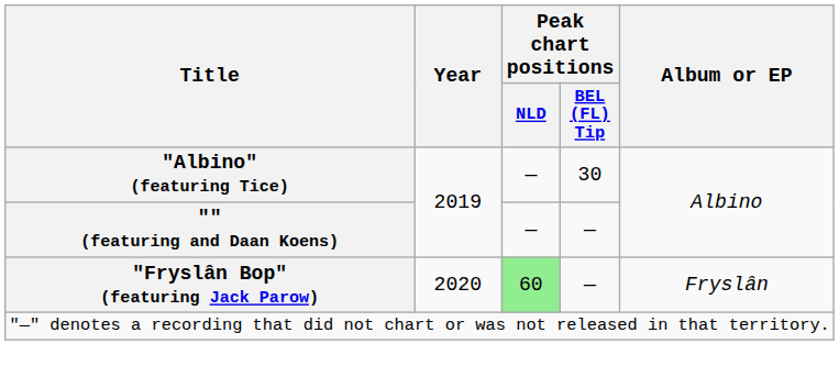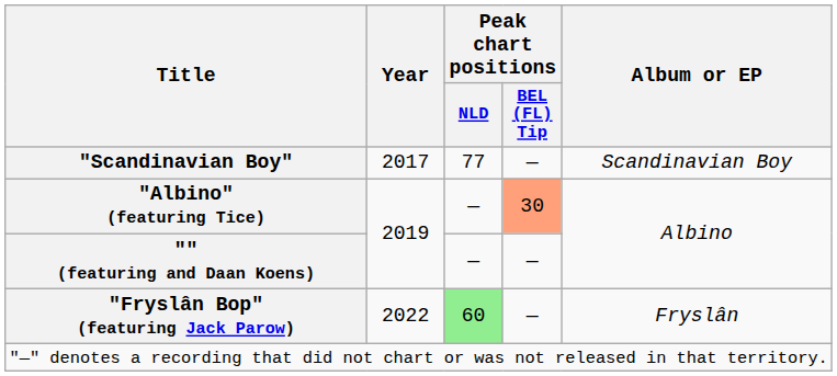 <table class="wikitable plainrowheaders" style="text-align:center;">
 <tr>
 <th scope="col" rowspan="2">Title</th>
 <th scope="col" rowspan="2">Year</th>
 <th scope="col" colspan="2">Peak chart positions</th>
 <th scope="col" rowspan="2">Album or EP</th>
 </tr>
 <tr>
 <th scope="col" style="width:3em;font-size:85%;"><a href='#'>NLD</a><br></th>
 <th scope="col" style="width:3em;font-size:85%;"><a href='#'>BEL<br>(FL)<br>Tip</a><br></th>
 </tr>
 <tr>
+<th scope="row">"Scandinavian Boy"</th>
+<td>2017</td>
+<td>77</td>
+<td>—</td>
+<td><em>Scandinavian Boy</em></td>
+</tr>
+<tr>
 <th scope="row">"Albino"<br><small>(featuring Tice)</small></th>
 <td rowspan="2">2019</td>
 <td>—</td>
-<td>30</td>
+<td style="background: lightsalmon;">30</td>
 <td rowspan="2"><em>Albino</em></td>
 </tr>
 <tr>
 <th scope="row">""<br><small>(featuring  and Daan Koens)</small></th>
 <td>—</td>
 <td>—</td>
 </tr>
 <tr>
 <th scope="row">"Fryslân Bop"<br><small>(featuring <a href='#'>Jack Parow</a>)</small></th>
-<td>2020</td>
+<td>2022</td>
 <td style="background: lightgreen;">60</td>
 <td>—</td>
 <td><em>Fryslân</em></td>
 </tr>
 <tr>
 <td colspan="5" style="font-size:85%">"—" denotes a recording that did not chart or was not released in that territory.</td>
 </tr>
 </table>
